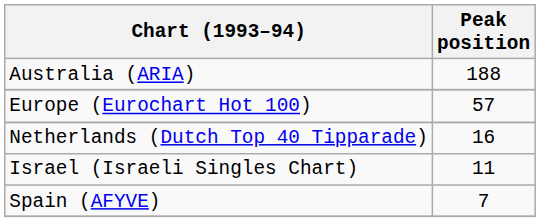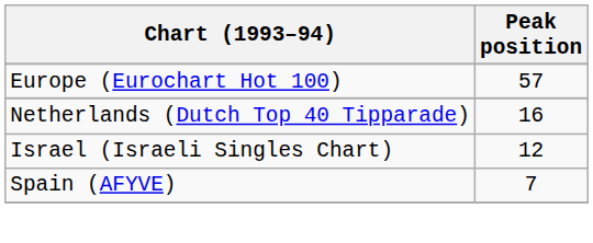 <table class="wikitable sortable">
 <tr>
 <th>Chart (1993–94)</th>
 <th>Peak<br>position</th>
-</tr>
-<tr>
-<td>Australia (<a href='#'>ARIA</a>)</td>
-<td align="center">188</td>
 </tr>
 <tr>
 </tr>
 <tr>
 </tr>
 <tr>
 <td>Europe (<a href='#'>Eurochart Hot 100</a>)</td>
 <td align="center">57</td>
 </tr>
 <tr>
 </tr>
 <tr>
 <td>Netherlands (<a href='#'>Dutch Top 40 Tipparade</a>)</td>
 <td align="center">16</td>
 </tr>
 <tr>
 <td>Israel (Israeli Singles Chart)</td>
-<td align="center">11</td>
+<td align="center">12</td>
 </tr>
 <tr>
 <td>Spain (<a href='#'>AFYVE</a>)</td>
 <td align="center">7</td>
 </tr>
 <tr>
 </tr>
 </table>
